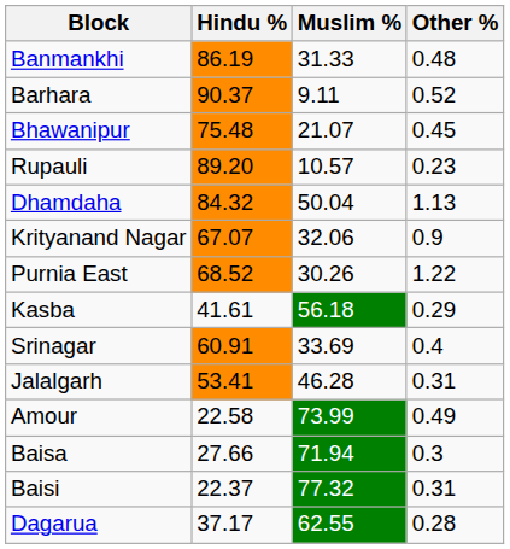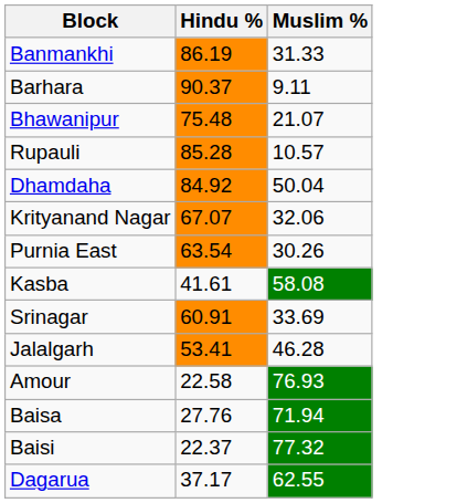 <table class="wikitable">
 <tr>
 <th>Block</th>
 <th>Hindu %</th>
 <th>Muslim %</th>
-<th>Other %</th>
 </tr>
 <tr>
 <td><a href='#'>Banmankhi</a></td>
 <td style="background:darkorange">86.19</td>
 <td>31.33</td>
-<td>0.48</td>
 </tr>
 <tr>
 <td>Barhara</td>
 <td style="background:darkorange">90.37</td>
 <td>9.11</td>
-<td>0.52</td>
 </tr>
 <tr>
 <td><a href='#'>Bhawanipur</a></td>
 <td style="background:darkorange">75.48</td>
 <td>21.07</td>
-<td>0.45</td>
 </tr>
 <tr>
 <td>Rupauli</td>
-<td style="background:darkorange">89.20</td>
+<td style="background:darkorange">85.28</td>
 <td>10.57</td>
-<td>0.23</td>
 </tr>
 <tr>
 <td><a href='#'>Dhamdaha</a></td>
-<td style="background:darkorange">84.32</td>
+<td style="background:darkorange">84.92</td>
 <td>50.04</td>
-<td>1.13</td>
 </tr>
 <tr>
 <td>Krityanand Nagar</td>
 <td style="background:darkorange">67.07</td>
 <td>32.06</td>
-<td>0.9</td>
 </tr>
 <tr>
 <td>Purnia East</td>
-<td style="background:darkorange">68.52</td>
+<td style="background:darkorange">63.54</td>
 <td>30.26</td>
-<td>1.22</td>
 </tr>
 <tr>
 <td>Kasba</td>
 <td>41.61</td>
-<td style="background:green;color:white">56.18</td>
-<td>0.29</td>
+<td style="background:green;color:white">58.08</td>
 </tr>
 <tr>
 <td>Srinagar</td>
 <td style="background:darkorange">60.91</td>
 <td>33.69</td>
-<td>0.4</td>
 </tr>
 <tr>
 <td>Jalalgarh</td>
 <td style="background:darkorange">53.41</td>
 <td>46.28</td>
-<td>0.31</td>
 </tr>
 <tr>
 <td>Amour</td>
 <td>22.58</td>
-<td style="background:green;color:white">73.99</td>
-<td>0.49</td>
+<td style="background:green;color:white">76.93</td>
 </tr>
 <tr>
 <td>Baisa</td>
-<td>27.66</td>
+<td>27.76</td>
 <td style="background:green;color:white">71.94</td>
-<td>0.3</td>
 </tr>
 <tr>
 <td>Baisi</td>
 <td>22.37</td>
 <td style="background:green;color:white">77.32</td>
-<td>0.31</td>
 </tr>
 <tr>
 <td><a href='#'>Dagarua</a></td>
 <td>37.17</td>
 <td style="background:green;color:white">62.55</td>
-<td>0.28</td>
 </tr>
 </table>
